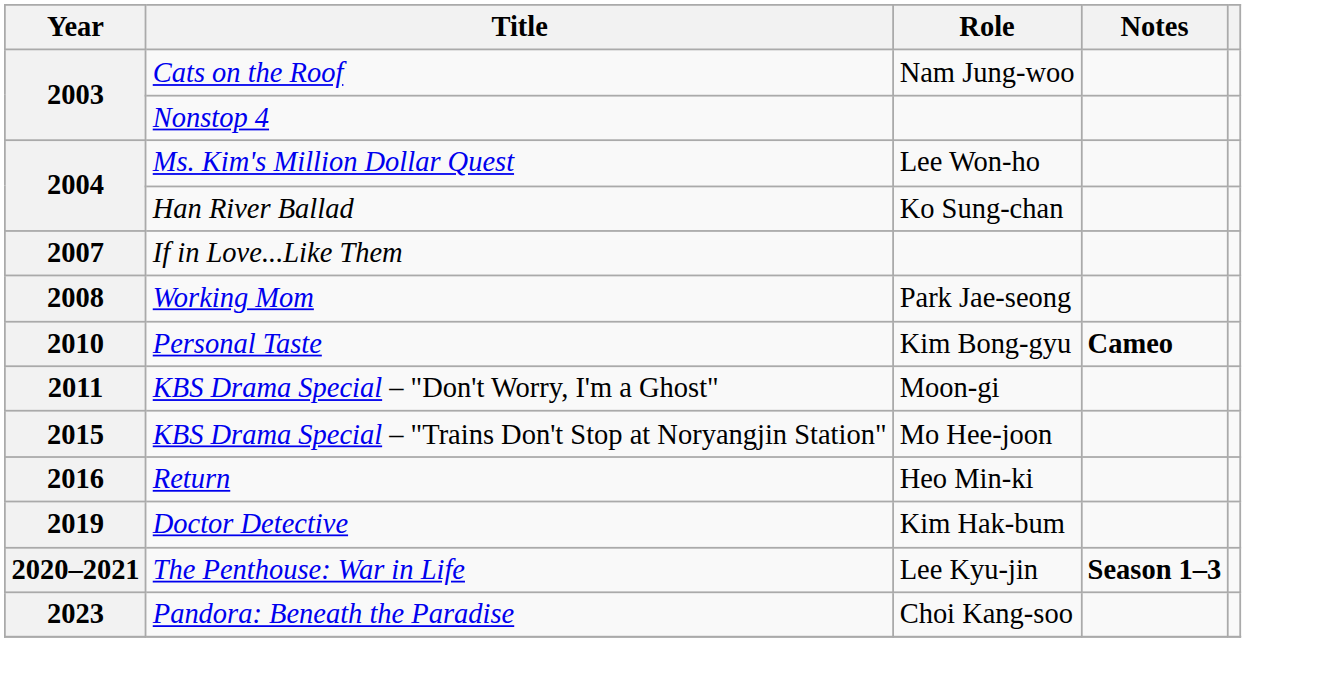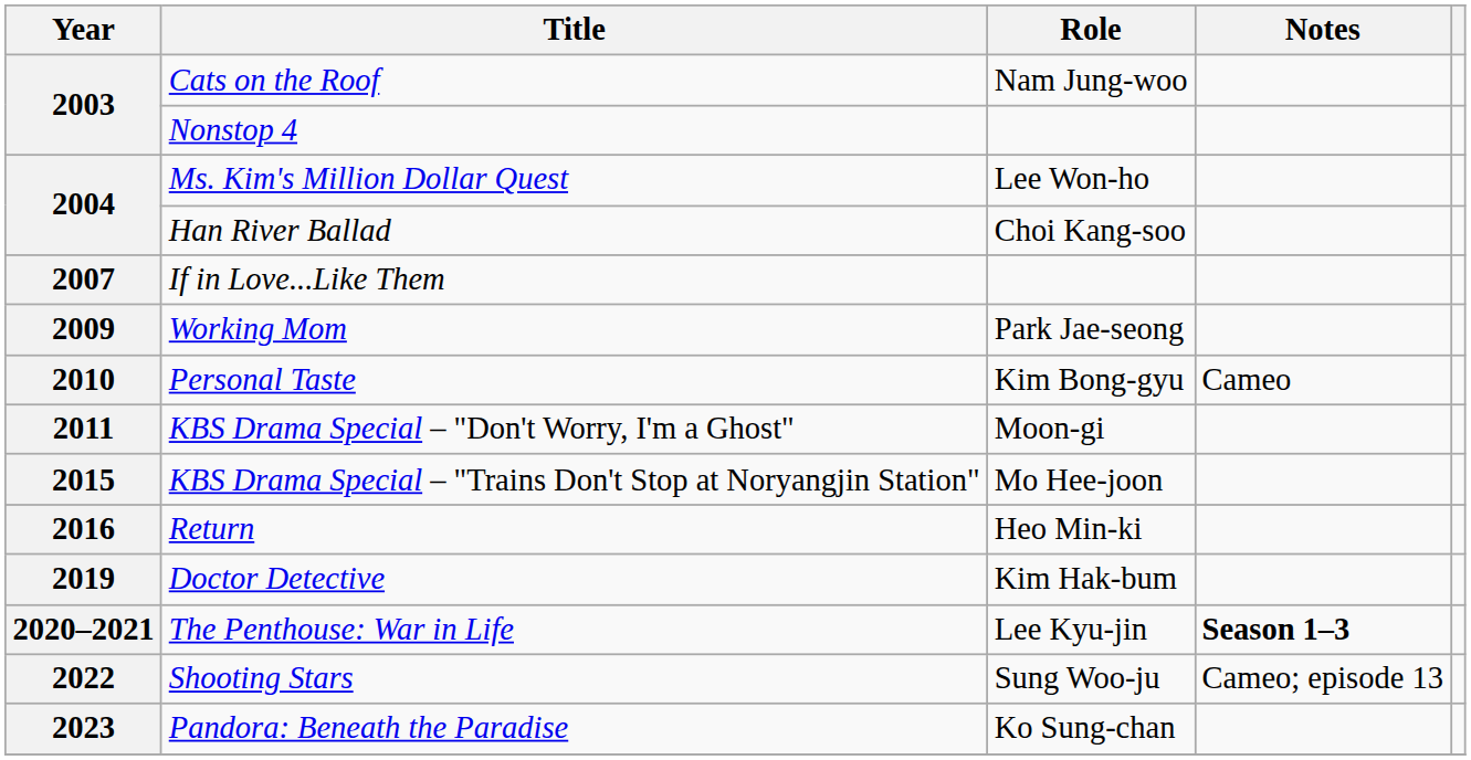 <table class="wikitable plainrowheaders sortable">
 <tr>
 <th scope="col">Year</th>
 <th scope="col">Title</th>
 <th scope="col">Role</th>
 <th scope="col" class="unsortable">Notes</th>
 <th scope="col" class="unsortable"></th>
 </tr>
 <tr>
 <th scope="row" rowspan=2>2003</th>
 <td><em><a href='#'>Cats on the Roof</a></em></td>
 <td>Nam Jung-woo</td>
 <td></td>
 <td></td>
 </tr>
 <tr>
 <td><em><a href='#'>Nonstop 4</a></em></td>
 <td></td>
 <td></td>
 <td></td>
 </tr>
 <tr>
 <th scope="row" rowspan=2>2004</th>
 <td><em><a href='#'>Ms. Kim's Million Dollar Quest</a></em></td>
 <td>Lee Won-ho</td>
 <td></td>
 <td></td>
 </tr>
 <tr>
 <td><em>Han River Ballad</em></td>
-<td>Ko Sung-chan</td>
+<td>Choi Kang-soo</td>
 <td></td>
 <td></td>
 </tr>
 <tr>
 <th scope="row">2007</th>
 <td><em>If in Love...Like Them</em></td>
 <td></td>
 <td></td>
 <td></td>
 </tr>
 <tr>
-<th scope="row">2008</th>
+<th scope="row">2009</th>
 <td><em><a href='#'>Working Mom</a></em></td>
 <td>Park Jae-seong</td>
 <td></td>
 <td></td>
 </tr>
 <tr>
 <th scope="row">2010</th>
 <td><em><a href='#'>Personal Taste</a></em></td>
 <td>Kim Bong-gyu</td>
-<td><strong>Cameo</strong></td>
+<td>Cameo</td>
 <td></td>
 </tr>
 <tr>
 <th scope="row">2011</th>
 <td><em><a href='#'>KBS Drama Special</a></em> – "Don't Worry, I'm a Ghost"</td>
 <td>Moon-gi</td>
 <td></td>
 <td></td>
 </tr>
 <tr>
 <th scope="row">2015</th>
 <td><em><a href='#'>KBS Drama Special</a></em> – "Trains Don't Stop at Noryangjin Station"</td>
 <td>Mo Hee-joon</td>
 <td></td>
 <td></td>
 </tr>
 <tr>
 <th scope="row">2016</th>
 <td><em><a href='#'>Return</a></em></td>
 <td>Heo Min-ki</td>
 <td></td>
 <td></td>
 </tr>
 <tr>
 <th scope="row">2019</th>
 <td><em><a href='#'>Doctor Detective</a></em></td>
 <td>Kim Hak-bum</td>
 <td></td>
 <td></td>
 </tr>
 <tr>
 <th scope="row">2020–2021</th>
 <td><em><a href='#'>The Penthouse: War in Life</a></em></td>
 <td>Lee Kyu-jin</td>
 <td><strong>Season 1–3</strong></td>
 <td></td>
 </tr>
 <tr>
+<th scope="row">2022</th>
+<td><em><a href='#'>Shooting Stars</a></em></td>
+<td>Sung Woo-ju</td>
+<td>Cameo; episode 13</td>
+<td style="text-align:center"></td>
+</tr>
+<tr>
 <th scope="row">2023</th>
 <td><em><a href='#'>Pandora: Beneath the Paradise</a></em></td>
-<td>Choi Kang-soo</td>
+<td>Ko Sung-chan</td>
 <td></td>
 <td style="text-align:center"></td>
 </tr>
 <tr>
 </tr>
 </table>
